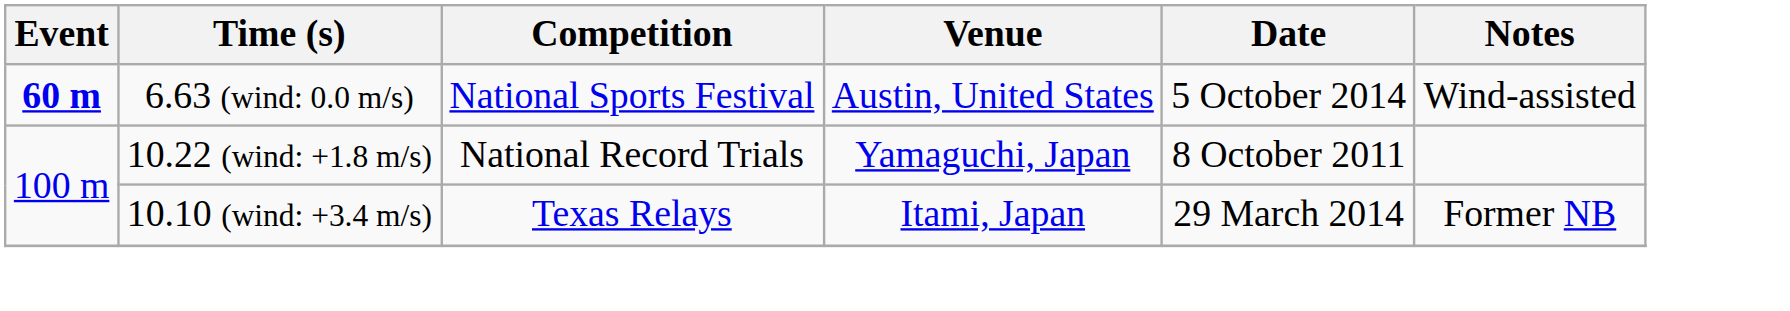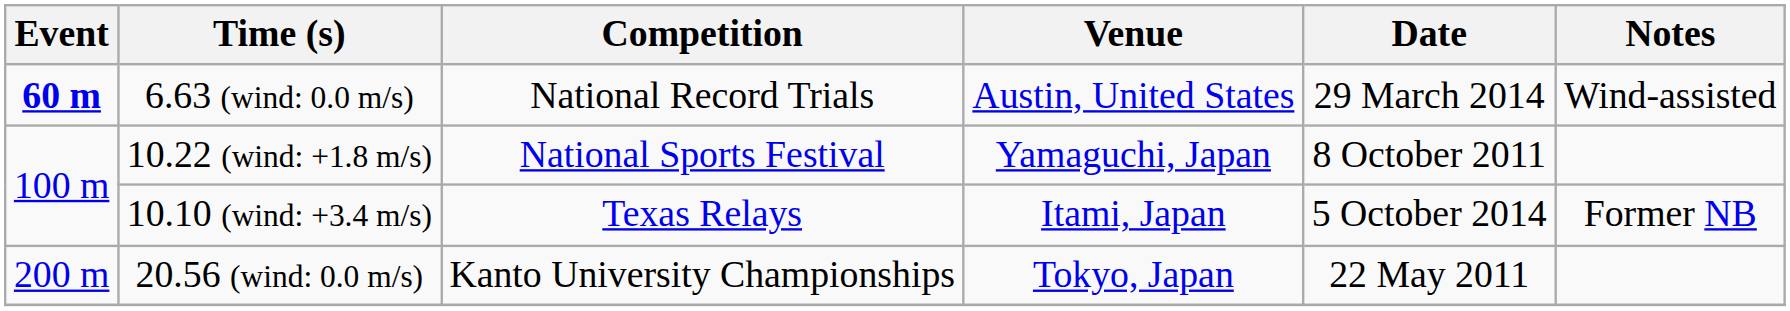 <table class="wikitable" style=text-align:center>
 <tr>
 <th>Event</th>
 <th>Time (s)</th>
 <th>Competition</th>
 <th>Venue</th>
 <th>Date</th>
 <th>Notes</th>
 </tr>
 <tr>
 <td><strong><a href='#'>60&nbsp;m</a></strong></td>
 <td>6.63 <small>(wind: 0.0 m/s)</small></td>
-<td><a href='#'>National Sports Festival</a></td>
+<td>National Record Trials</td>
 <td><a href='#'>Austin, United States</a></td>
-<td>5 October 2014</td>
+<td>29 March 2014</td>
 <td>Wind-assisted</td>
 </tr>
 <tr>
 <td rowspan=2><a href='#'>100&nbsp;m</a></td>
 <td>10.22 <small>(wind: +1.8 m/s)</small></td>
-<td>National Record Trials</td>
+<td><a href='#'>National Sports Festival</a></td>
 <td><a href='#'>Yamaguchi, Japan</a></td>
 <td>8 October 2011</td>
 <td></td>
 </tr>
 <tr>
 <td>10.10 <small>(wind: +3.4 m/s)</small></td>
 <td><a href='#'>Texas Relays</a></td>
 <td><a href='#'>Itami, Japan</a></td>
-<td>29 March 2014</td>
+<td>5 October 2014</td>
 <td>Former <a href='#'>NB</a></td>
+</tr>
+<tr>
+<td><a href='#'>200&nbsp;m</a></td>
+<td>20.56 <small>(wind: 0.0 m/s)</small></td>
+<td>Kanto University Championships</td>
+<td><a href='#'>Tokyo, Japan</a></td>
+<td>22 May 2011</td>
+<td></td>
 </tr>
 <tr>
 </tr>
 </table>
